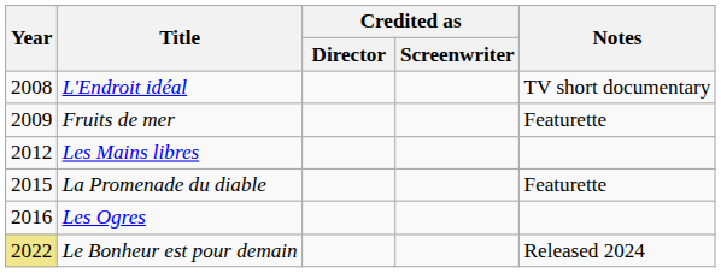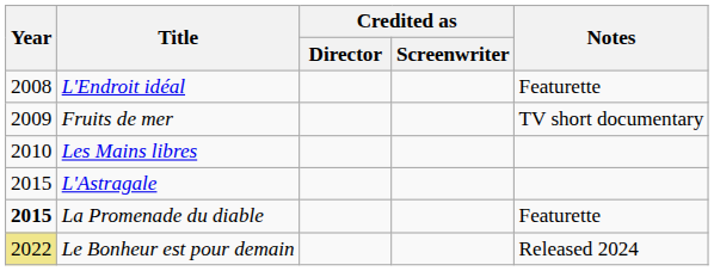 <table class="wikitable sortable mw-collapsible">
 <tr>
 <th rowspan=2 width="33">Year</th>
 <th rowspan=2>Title</th>
 <th colspan=2>Credited as</th>
 <th rowspan=2>Notes</th>
 </tr>
 <tr>
 <th width=65>Director</th>
 <th width=65>Screenwriter</th>
 </tr>
 <tr>
 <td align="center">2008</td>
 <td align="left"><em><a href='#'>L'Endroit idéal</a></em></td>
 <td></td>
 <td></td>
-<td>TV short documentary</td>
+<td>Featurette</td>
 </tr>
 <tr>
 <td align="center">2009</td>
 <td align="left"><em>Fruits de mer</em></td>
 <td></td>
 <td></td>
-<td>Featurette</td>
+<td>TV short documentary</td>
 </tr>
 <tr>
-<td align="center">2012</td>
+<td align="center">2010</td>
 <td align="left"><em><a href='#'>Les Mains libres</a></em></td>
 <td></td>
 <td></td>
 <td></td>
 </tr>
 <tr>
 <td align="center">2015</td>
+<td align="left"><em><a href='#'>L'Astragale</a></em></td>
+<td></td>
+<td></td>
+<td></td>
+</tr>
+<tr>
+<td align="center"><strong>2015</strong></td>
 <td align="left"><em>La Promenade du diable</em></td>
 <td></td>
 <td></td>
 <td>Featurette</td>
-</tr>
-<tr>
-<td align="center">2016</td>
-<td align="left"><em><a href='#'>Les Ogres</a></em></td>
-<td></td>
-<td></td>
-<td></td>
 </tr>
 <tr>
 <td align="center" style="background: khaki;">2022</td>
 <td align="left"><em>Le Bonheur est pour demain</em></td>
 <td></td>
 <td></td>
 <td>Released 2024</td>
 </tr>
 </table>
